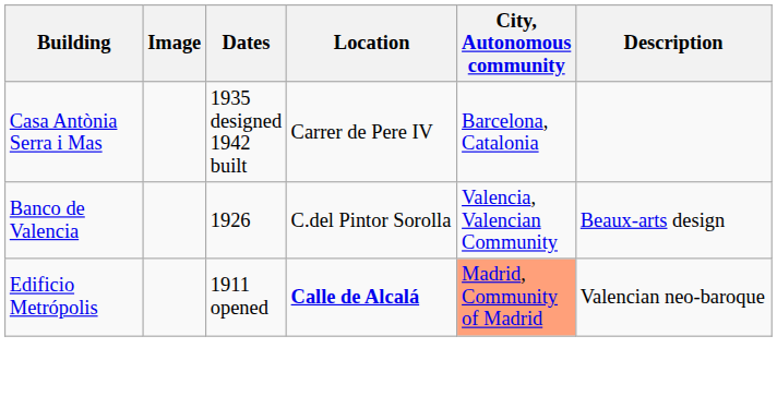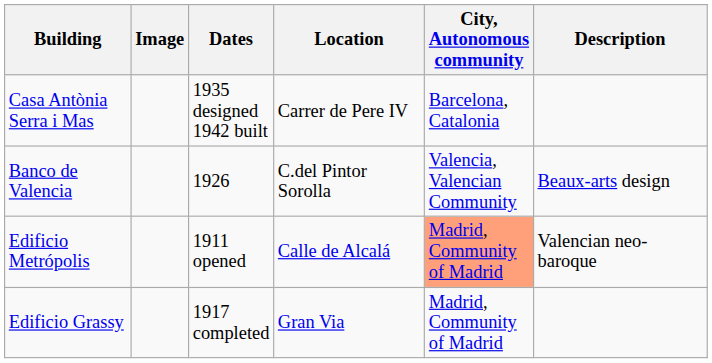 <table class="wikitable sortable" style="width:98%">
 <tr>
 <th width = 18%><strong>Building</strong></th>
 <th width = 8% class="unsortable"><strong>Image</strong></th>
 <th width = 10%><strong>Dates</strong></th>
 <th><strong>Location</strong></th>
 <th width = 8%><strong>City, <a href='#'>Autonomous community</a></strong></th>
 <th class="unsortable"><strong>Description</strong></th>
 </tr>
 <tr>
 <td><a href='#'>Casa Antònia Serra i Mas</a></td>
 <td></td>
 <td>1935 designed <br> 1942 built</td>
 <td>Carrer de Pere IV<br></td>
 <td><a href='#'>Barcelona</a>, <a href='#'>Catalonia</a></td>
 <td></td>
 </tr>
 <tr>
 <td><a href='#'>Banco de Valencia</a></td>
 <td></td>
 <td>1926</td>
 <td>C.del Pintor Sorolla<br></td>
 <td><a href='#'>Valencia</a>, <a href='#'>Valencian Community</a></td>
 <td><a href='#'>Beaux-arts</a> design</td>
 </tr>
 <tr>
 <td><a href='#'>Edificio Metrópolis</a></td>
 <td></td>
 <td>1911 opened</td>
-<td><strong><a href='#'>Calle de Alcalá</a><br></strong></td>
+<td><a href='#'>Calle de Alcalá</a><br></td>
 <td style="background: lightsalmon;"><a href='#'>Madrid</a>, <a href='#'>Community of Madrid</a></td>
 <td>Valencian neo-baroque</td>
 </tr>
+<tr>
+<td><a href='#'>Edificio Grassy</a></td>
+<td></td>
+<td>1917 completed</td>
+<td><a href='#'>Gran Via</a><br></td>
+<td><a href='#'>Madrid</a>, <a href='#'>Community of Madrid</a></td>
+<td></td>
+</tr>
 </table>
